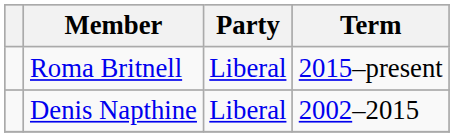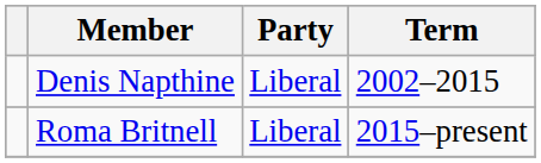 <table class="wikitable">
 <tr>
 <th></th>
 <th>Member</th>
 <th>Party</th>
 <th>Term</th>
 </tr>
 <tr>
 <td> </td>
+<td><a href='#'>Denis Napthine</a></td>
+<td><a href='#'>Liberal</a></td>
+<td><a href='#'>2002</a>–2015</td>
+</tr>
+<tr>
+<td> </td>
 <td><a href='#'>Roma Britnell</a></td>
 <td><a href='#'>Liberal</a></td>
 <td><a href='#'>2015</a>–present</td>
 </tr>
 <tr>
-<td> </td>
-<td><a href='#'>Denis Napthine</a></td>
-<td><a href='#'>Liberal</a></td>
-<td><a href='#'>2002</a>–2015</td>
-</tr>
-<tr>
 </tr>
 </table>
